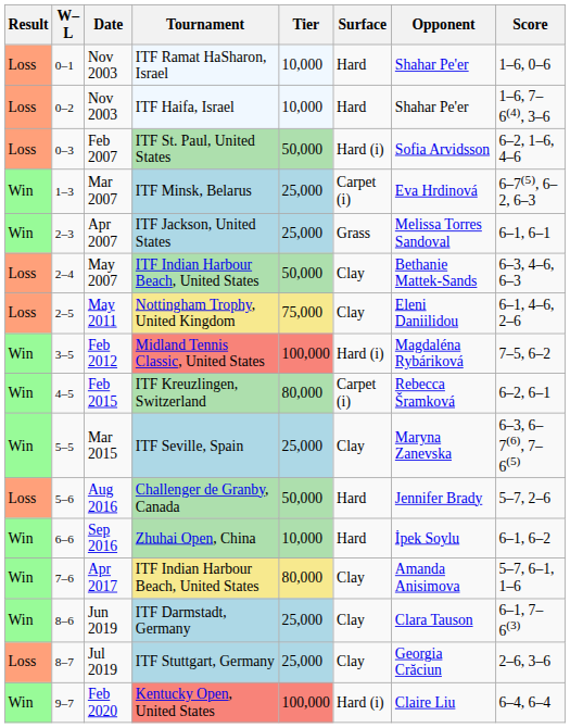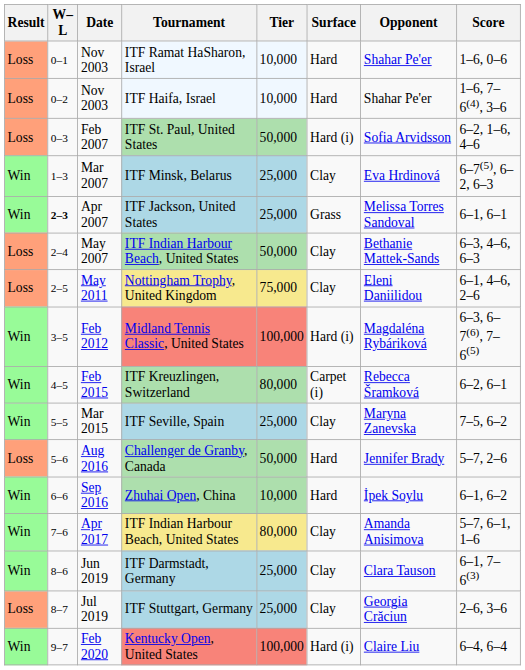 <table class="sortable wikitable">
 <tr>
 <th>Result</th>
 <th class="unsortable">W–L</th>
 <th>Date</th>
 <th>Tournament</th>
 <th>Tier</th>
 <th>Surface</th>
 <th>Opponent</th>
 <th class="unsortable">Score</th>
 </tr>
 <tr>
 <td bgcolor=ffa07a>Loss</td>
 <td><small>0–1</small></td>
 <td>Nov 2003</td>
 <td style="background:#f0f8ff;">ITF Ramat HaSharon, Israel</td>
 <td style="background:#f0f8ff;">10,000</td>
 <td>Hard</td>
 <td> <a href='#'>Shahar Pe'er</a></td>
 <td>1–6, 0–6</td>
 </tr>
 <tr>
 <td bgcolor=ffa07a>Loss</td>
 <td><small>0–2</small></td>
 <td>Nov 2003</td>
 <td style="background:#f0f8ff;">ITF Haifa, Israel</td>
 <td style="background:#f0f8ff;">10,000</td>
 <td>Hard</td>
 <td> Shahar Pe'er</td>
 <td>1–6, 7–6<sup>(4)</sup>, 3–6</td>
 </tr>
 <tr>
 <td bgcolor=ffa07a>Loss</td>
 <td><small>0–3</small></td>
 <td>Feb 2007</td>
 <td bgcolor="#ADDFAD">ITF St. Paul, United States</td>
 <td bgcolor="#ADDFAD">50,000</td>
 <td>Hard (i)</td>
 <td> <a href='#'>Sofia Arvidsson</a></td>
 <td>6–2, 1–6, 4–6</td>
 </tr>
 <tr>
 <td style="background:#98fb98;">Win</td>
 <td><small>1–3</small></td>
 <td>Mar 2007</td>
 <td bgcolor="lightblue">ITF Minsk, Belarus</td>
 <td bgcolor="lightblue">25,000</td>
-<td>Carpet (i)</td>
+<td>Clay</td>
 <td> <a href='#'>Eva Hrdinová</a></td>
 <td>6–7<sup>(5)</sup>, 6–2, 6–3</td>
 </tr>
 <tr>
 <td style="background:#98fb98;">Win</td>
-<td><small>2–3</small></td>
+<td><strong><small>2–3</small></strong></td>
 <td>Apr 2007</td>
 <td style="background:lightblue;">ITF Jackson, United States</td>
 <td style="background:lightblue;">25,000</td>
 <td>Grass</td>
 <td> <a href='#'>Melissa Torres Sandoval</a></td>
 <td>6–1, 6–1</td>
 </tr>
 <tr>
 <td bgcolor=ffa07a>Loss</td>
 <td><small>2–4</small></td>
 <td>May 2007</td>
 <td bgcolor="#ADDFAD"><a href='#'>ITF Indian Harbour Beach</a>, United States</td>
 <td bgcolor="#ADDFAD">50,000</td>
 <td>Clay</td>
 <td> <a href='#'>Bethanie Mattek-Sands</a></td>
 <td>6–3, 4–6, 6–3</td>
 </tr>
 <tr>
 <td bgcolor=ffa07a>Loss</td>
 <td><small>2–5</small></td>
 <td><a href='#'>May 2011</a></td>
 <td bgcolor="#F7E98E"><a href='#'>Nottingham Trophy</a>, United Kingdom</td>
 <td bgcolor="#F7E98E">75,000</td>
 <td>Clay</td>
 <td> <a href='#'>Eleni Daniilidou</a></td>
 <td>6–1, 4–6, 2–6</td>
 </tr>
 <tr>
 <td style="background:#98fb98;">Win</td>
 <td><small>3–5</small></td>
 <td><a href='#'>Feb 2012</a></td>
 <td style="background:#f88379;"><a href='#'>Midland Tennis Classic</a>, United States</td>
 <td style="background:#f88379;">100,000</td>
 <td>Hard (i)</td>
 <td> <a href='#'>Magdaléna Rybáriková</a></td>
-<td>7–5, 6–2</td>
+<td>6–3, 6–7<sup>(6)</sup>, 7–6<sup>(5)</sup></td>
 </tr>
 <tr>
 <td style="background:#98fb98;">Win</td>
 <td><small>4–5</small></td>
 <td><a href='#'>Feb 2015</a></td>
 <td style="background:#addfad;">ITF Kreuzlingen, Switzerland</td>
 <td style="background:#addfad;">80,000</td>
 <td>Carpet (i)</td>
 <td> <a href='#'>Rebecca Šramková</a></td>
 <td>6–2, 6–1</td>
 </tr>
 <tr>
 <td style="background:#98fb98;">Win</td>
 <td><small>5–5</small></td>
 <td>Mar 2015</td>
 <td style="background:lightblue;">ITF Seville, Spain</td>
 <td style="background:lightblue;">25,000</td>
 <td>Clay</td>
 <td> <a href='#'>Maryna Zanevska</a></td>
-<td>6–3, 6–7<sup>(6)</sup>, 7–6<sup>(5)</sup></td>
+<td>7–5, 6–2</td>
 </tr>
 <tr>
 <td bgcolor=ffa07a>Loss</td>
 <td><small>5–6</small></td>
 <td><a href='#'>Aug 2016</a></td>
 <td style="background:#addfad;"><a href='#'>Challenger de Granby</a>, Canada</td>
 <td style="background:#addfad;">50,000</td>
 <td>Hard</td>
 <td> <a href='#'>Jennifer Brady</a></td>
 <td>5–7, 2–6</td>
 </tr>
 <tr>
 <td style="background:#98fb98;">Win</td>
 <td><small>6–6</small></td>
 <td><a href='#'>Sep 2016</a></td>
 <td style="background:#addfad;"><a href='#'>Zhuhai Open</a>, China</td>
 <td style="background:#addfad;">10,000</td>
 <td>Hard</td>
 <td> <a href='#'>İpek Soylu</a></td>
 <td>6–1, 6–2</td>
 </tr>
 <tr>
 <td style="background:#98fb98;">Win</td>
 <td><small>7–6</small></td>
 <td><a href='#'>Apr 2017</a></td>
 <td style="background:#f7e98e;">ITF Indian Harbour Beach, United States</td>
 <td style="background:#f7e98e;">80,000</td>
 <td>Clay</td>
 <td> <a href='#'>Amanda Anisimova</a></td>
 <td>5–7, 6–1, 1–6</td>
 </tr>
 <tr>
 <td style="background:#98fb98;">Win</td>
 <td><small>8–6</small></td>
 <td>Jun 2019</td>
 <td style="background:lightblue;">ITF Darmstadt, Germany</td>
 <td style="background:lightblue;">25,000</td>
 <td>Clay</td>
 <td> <a href='#'>Clara Tauson</a></td>
 <td>6–1, 7–6<sup>(3)</sup></td>
 </tr>
 <tr>
 <td bgcolor=ffa07a>Loss</td>
 <td><small>8–7</small></td>
 <td>Jul 2019</td>
 <td style="background:lightblue;">ITF Stuttgart, Germany</td>
 <td style="background:lightblue;">25,000</td>
 <td>Clay</td>
 <td> <a href='#'>Georgia Crăciun</a></td>
 <td>2–6, 3–6</td>
 </tr>
 <tr>
 <td style="background:#98fb98;">Win</td>
 <td><small>9–7</small></td>
 <td><a href='#'>Feb 2020</a></td>
 <td bgcolor=#f88379><a href='#'>Kentucky Open</a>, United States</td>
 <td bgcolor=#f88379>100,000</td>
 <td>Hard (i)</td>
 <td> <a href='#'>Claire Liu</a></td>
 <td>6–4, 6–4</td>
 </tr>
 </table>
